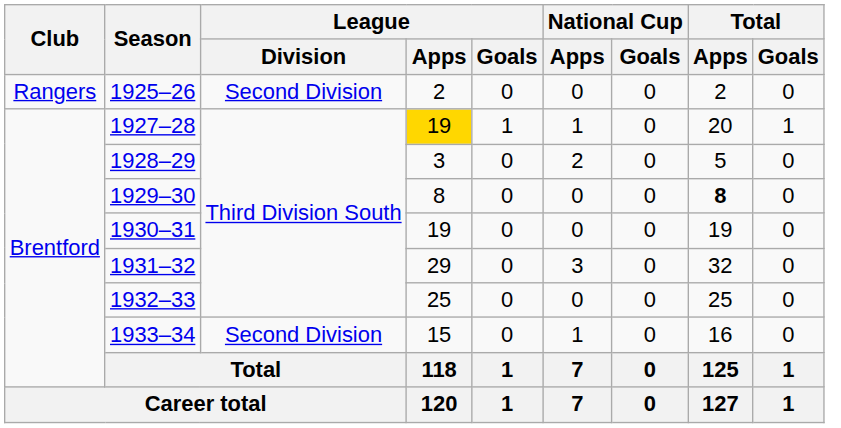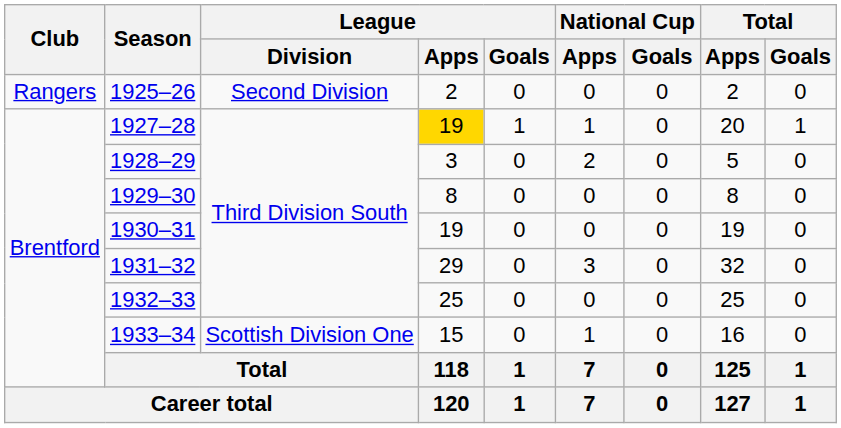 <table class="wikitable" style="text-align: center;">
 <tr>
 <th rowspan="2">Club</th>
 <th rowspan="2">Season</th>
 <th colspan="3">League</th>
 <th colspan="2">National Cup</th>
 <th colspan="2">Total</th>
 </tr>
 <tr>
 <th>Division</th>
 <th>Apps</th>
 <th>Goals</th>
 <th>Apps</th>
 <th>Goals</th>
 <th>Apps</th>
 <th>Goals</th>
 </tr>
 <tr>
 <td><a href='#'>Rangers</a></td>
 <td><a href='#'>1925–26</a></td>
 <td><a href='#'>Second Division</a></td>
 <td>2</td>
 <td>0</td>
 <td>0</td>
 <td>0</td>
 <td>2</td>
 <td>0</td>
 </tr>
 <tr>
 <td rowspan="8"><a href='#'>Brentford</a></td>
 <td><a href='#'>1927–28</a></td>
 <td rowspan="6"><a href='#'>Third Division South</a></td>
 <td style="background: gold;">19</td>
 <td>1</td>
 <td>1</td>
 <td>0</td>
 <td>20</td>
 <td>1</td>
 </tr>
 <tr>
 <td><a href='#'>1928–29</a></td>
 <td>3</td>
 <td>0</td>
 <td>2</td>
 <td>0</td>
 <td>5</td>
 <td>0</td>
 </tr>
 <tr>
 <td><a href='#'>1929–30</a></td>
 <td>8</td>
 <td>0</td>
 <td>0</td>
 <td>0</td>
-<td><strong>8</strong></td>
+<td>8</td>
 <td>0</td>
 </tr>
 <tr>
 <td><a href='#'>1930–31</a></td>
 <td>19</td>
 <td>0</td>
 <td>0</td>
 <td>0</td>
 <td>19</td>
 <td>0</td>
 </tr>
 <tr>
 <td><a href='#'>1931–32</a></td>
 <td>29</td>
 <td>0</td>
 <td>3</td>
 <td>0</td>
 <td>32</td>
 <td>0</td>
 </tr>
 <tr>
 <td><a href='#'>1932–33</a></td>
 <td>25</td>
 <td>0</td>
 <td>0</td>
 <td>0</td>
 <td>25</td>
 <td>0</td>
 </tr>
 <tr>
 <td><a href='#'>1933–34</a></td>
-<td><a href='#'>Second Division</a></td>
+<td><a href='#'>Scottish Division One</a></td>
 <td>15</td>
 <td>0</td>
 <td>1</td>
 <td>0</td>
 <td>16</td>
 <td>0</td>
 </tr>
 <tr>
 <th colspan="2">Total</th>
 <th>118</th>
 <th>1</th>
 <th>7</th>
 <th>0</th>
 <th>125</th>
 <th>1</th>
 </tr>
 <tr>
 <th colspan="3">Career total</th>
 <th>120</th>
 <th>1</th>
 <th>7</th>
 <th>0</th>
 <th>127</th>
 <th>1</th>
 </tr>
 </table>
